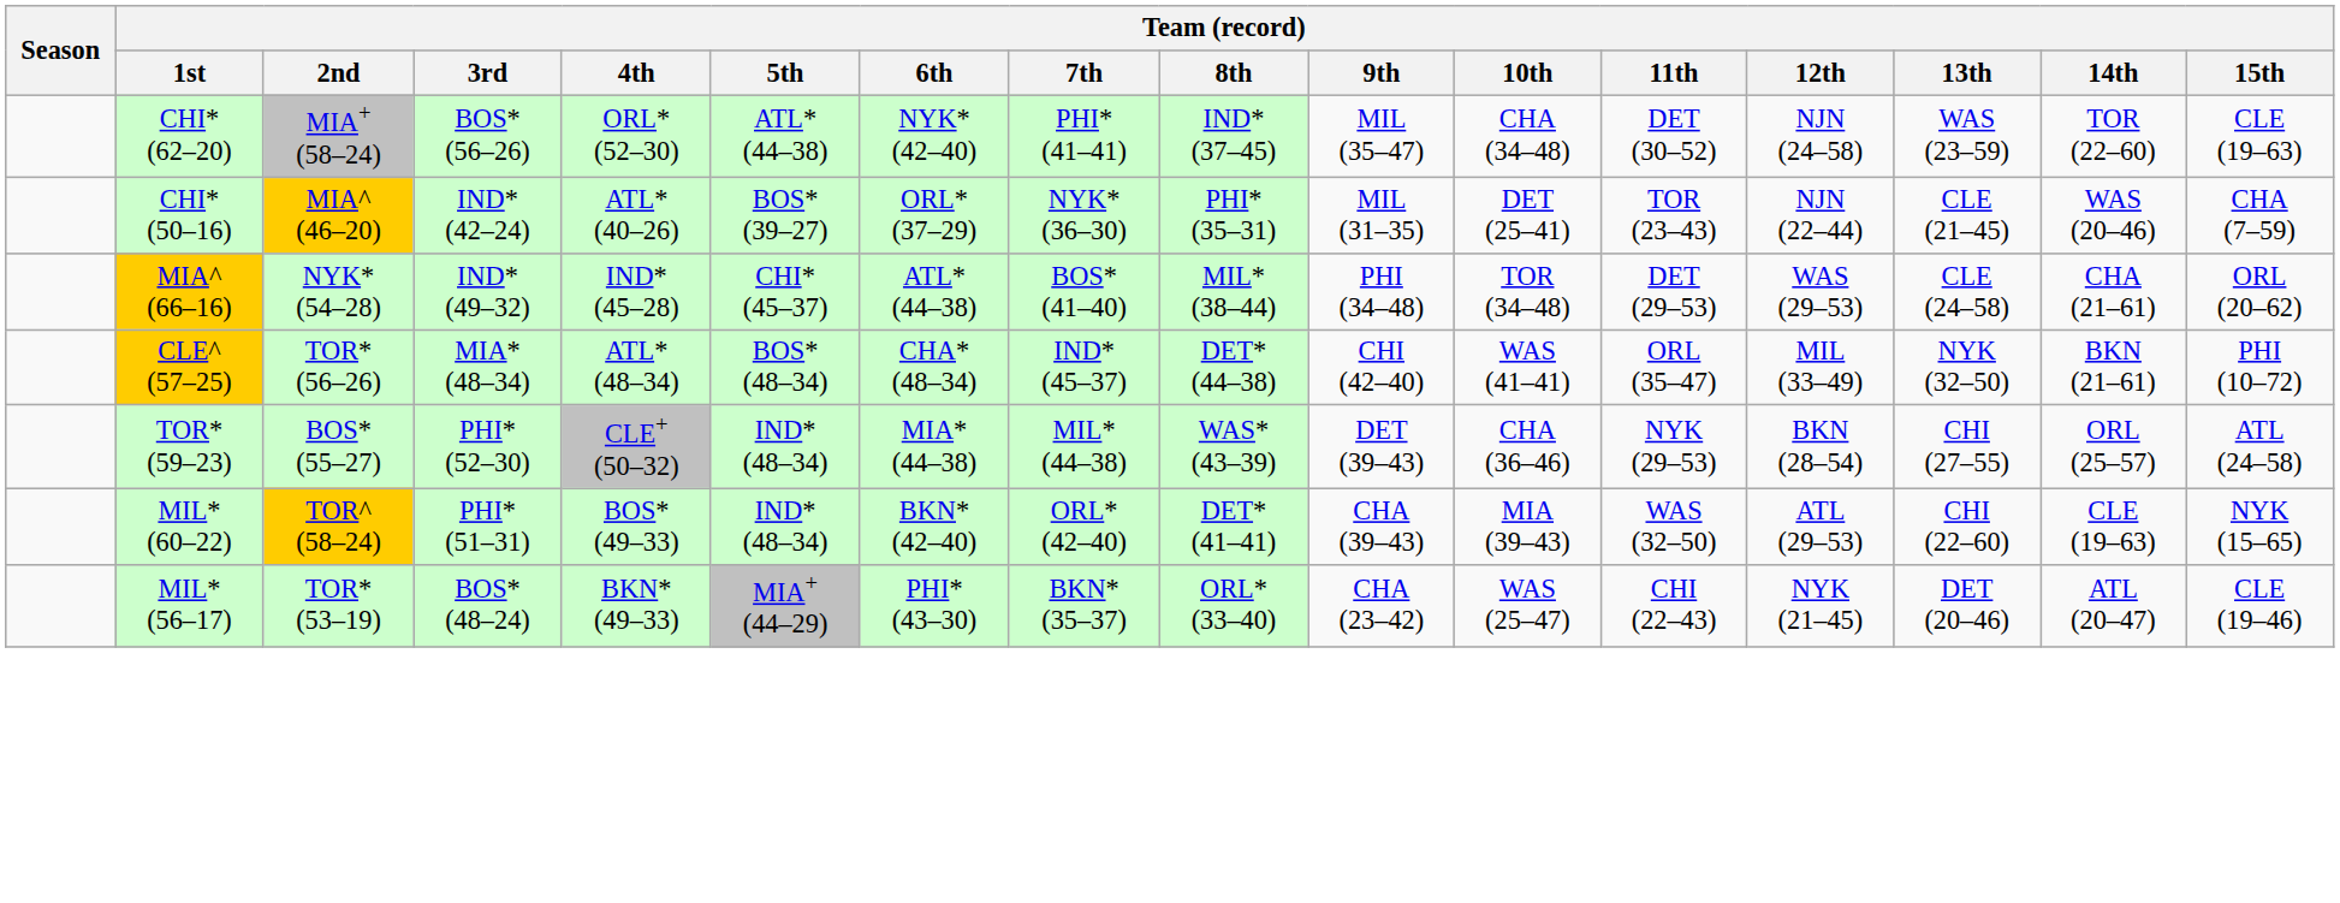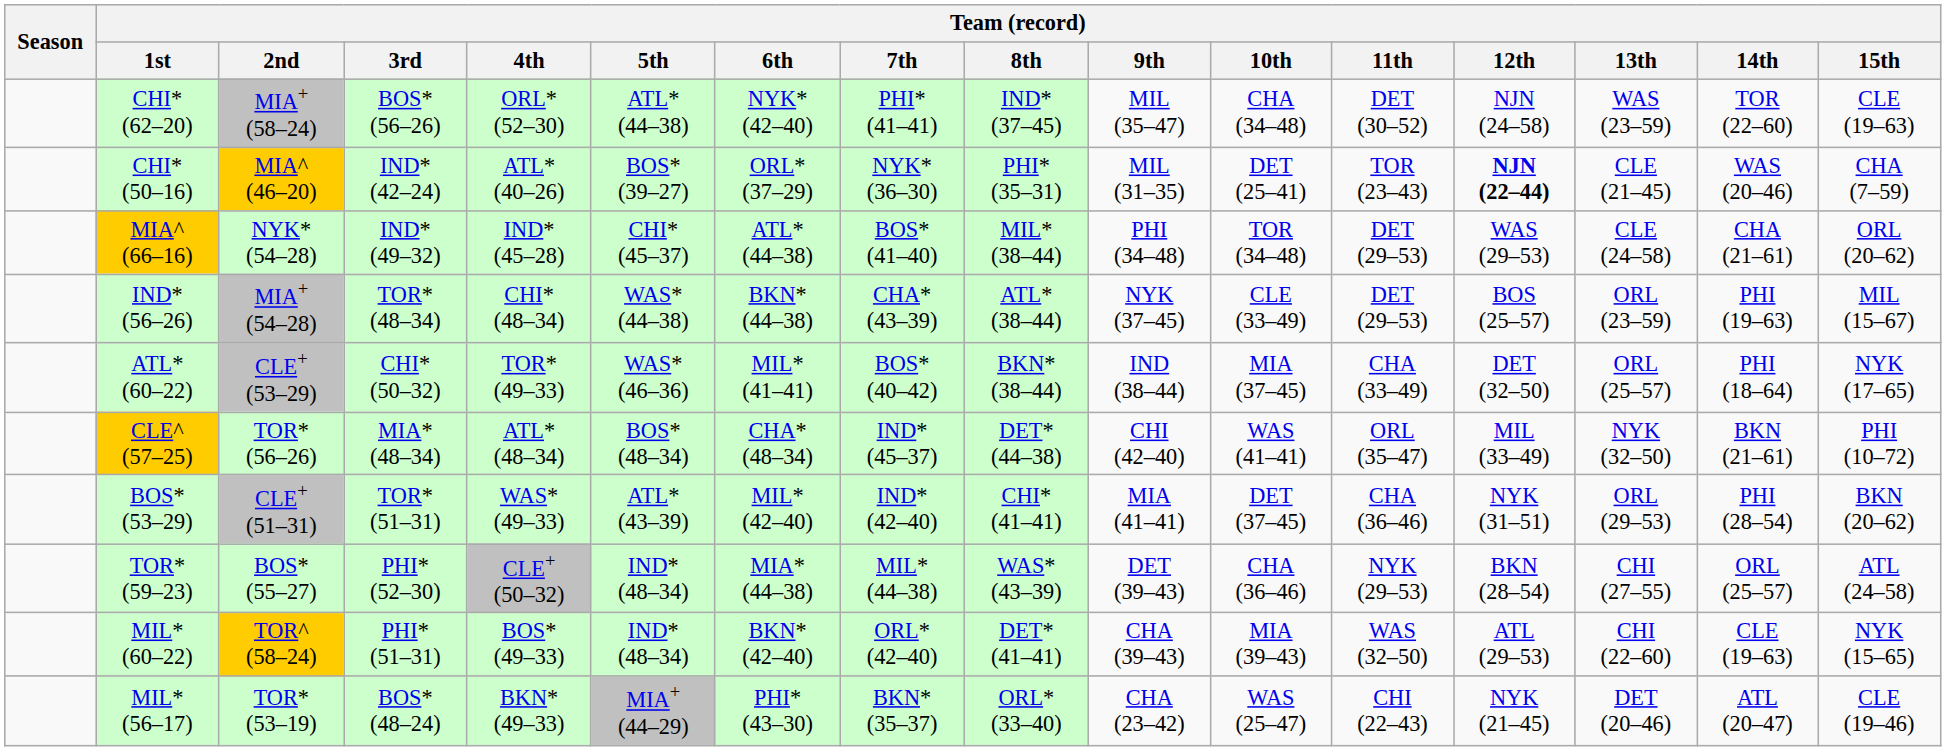 <table class="wikitable" style="text-align:center; font-size:90%">
 <tr>
 <th rowspan="2" width=55px>Season</th>
 <th colspan="15">Team (record)</th>
 </tr>
 <tr>
 <th width=85px>1st</th>
 <th width=85px>2nd</th>
 <th width=85px>3rd</th>
 <th width=85px>4th</th>
 <th width=85px>5th</th>
 <th width=85px>6th</th>
 <th width=85px>7th</th>
 <th width=85px>8th</th>
 <th width=85px>9th</th>
 <th width=85px>10th</th>
 <th width=85px>11th</th>
 <th width=85px>12th</th>
 <th width=85px>13th</th>
 <th width=85px>14th</th>
 <th width=85px>15th</th>
 </tr>
 <tr>
 <td></td>
 <td bgcolor=#CCFFCC><a href='#'>CHI</a>*<br>(62–20)</td>
 <td bgcolor=#C0C0C0><a href='#'>MIA</a><sup>+</sup><br>(58–24)</td>
 <td bgcolor=#CCFFCC><a href='#'>BOS</a>*<br>(56–26)</td>
 <td bgcolor=#CCFFCC><a href='#'>ORL</a>*<br>(52–30)</td>
 <td bgcolor=#CCFFCC><a href='#'>ATL</a>*<br>(44–38)</td>
 <td bgcolor=#CCFFCC><a href='#'>NYK</a>*<br>(42–40)</td>
 <td bgcolor=#CCFFCC><a href='#'>PHI</a>*<br>(41–41)</td>
 <td bgcolor=#CCFFCC><a href='#'>IND</a>*<br>(37–45)</td>
 <td><a href='#'>MIL</a><br>(35–47)</td>
 <td><a href='#'>CHA</a><br>(34–48)</td>
 <td><a href='#'>DET</a><br>(30–52)</td>
 <td><a href='#'>NJN</a><br>(24–58)</td>
 <td><a href='#'>WAS</a><br>(23–59)</td>
 <td><a href='#'>TOR</a><br>(22–60)</td>
 <td><a href='#'>CLE</a><br>(19–63)</td>
 </tr>
 <tr>
 <td></td>
 <td bgcolor=#CCFFCC><a href='#'>CHI</a>*<br>(50–16)</td>
 <td bgcolor=#FFCC00><a href='#'>MIA</a>^<br>(46–20)</td>
 <td bgcolor=#CCFFCC><a href='#'>IND</a>*<br>(42–24)</td>
 <td bgcolor=#CCFFCC><a href='#'>ATL</a>*<br>(40–26)</td>
 <td bgcolor=#CCFFCC><a href='#'>BOS</a>*<br>(39–27)</td>
 <td bgcolor=#CCFFCC><a href='#'>ORL</a>*<br>(37–29)</td>
 <td bgcolor=#CCFFCC><a href='#'>NYK</a>*<br>(36–30)</td>
 <td bgcolor=#CCFFCC><a href='#'>PHI</a>*<br>(35–31)</td>
 <td><a href='#'>MIL</a><br>(31–35)</td>
 <td><a href='#'>DET</a><br>(25–41)</td>
 <td><a href='#'>TOR</a><br>(23–43)</td>
-<td><a href='#'>NJN</a><br>(22–44)</td>
+<td><strong><a href='#'>NJN</a><br>(22–44)</strong></td>
 <td><a href='#'>CLE</a><br>(21–45)</td>
 <td><a href='#'>WAS</a><br>(20–46)</td>
 <td><a href='#'>CHA</a><br>(7–59)</td>
 </tr>
 <tr>
 <td></td>
 <td bgcolor=#FFCC00><a href='#'>MIA</a>^<br>(66–16)</td>
 <td bgcolor=#CCFFCC><a href='#'>NYK</a>*<br>(54–28)</td>
 <td bgcolor=#CCFFCC><a href='#'>IND</a>*<br>(49–32)</td>
 <td bgcolor=#CCFFCC><a href='#'>IND</a>*<br>(45–28)</td>
 <td bgcolor=#CCFFCC><a href='#'>CHI</a>*<br>(45–37)</td>
 <td bgcolor=#CCFFCC><a href='#'>ATL</a>*<br>(44–38)</td>
 <td bgcolor=#CCFFCC><a href='#'>BOS</a>*<br>(41–40)</td>
 <td bgcolor=#CCFFCC><a href='#'>MIL</a>*<br>(38–44)</td>
 <td><a href='#'>PHI</a><br>(34–48)</td>
 <td><a href='#'>TOR</a><br>(34–48)</td>
 <td><a href='#'>DET</a><br>(29–53)</td>
 <td><a href='#'>WAS</a><br>(29–53)</td>
 <td><a href='#'>CLE</a><br>(24–58)</td>
 <td><a href='#'>CHA</a><br>(21–61)</td>
 <td><a href='#'>ORL</a><br>(20–62)</td>
 </tr>
 <tr>
 <td></td>
+<td bgcolor=#CCFFCC><a href='#'>IND</a>*<br>(56–26)</td>
+<td bgcolor=#C0C0C0><a href='#'>MIA</a><sup>+</sup><br>(54–28)</td>
+<td bgcolor=#CCFFCC><a href='#'>TOR</a>*<br>(48–34)</td>
+<td bgcolor=#CCFFCC><a href='#'>CHI</a>*<br>(48–34)</td>
+<td bgcolor=#CCFFCC><a href='#'>WAS</a>*<br>(44–38)</td>
+<td bgcolor=#CCFFCC><a href='#'>BKN</a>*<br>(44–38)</td>
+<td bgcolor=#CCFFCC><a href='#'>CHA</a>*<br>(43–39)</td>
+<td bgcolor=#CCFFCC><a href='#'>ATL</a>*<br>(38–44)</td>
+<td><a href='#'>NYK</a><br>(37–45)</td>
+<td><a href='#'>CLE</a><br>(33–49)</td>
+<td><a href='#'>DET</a><br>(29–53)</td>
+<td><a href='#'>BOS</a><br>(25–57)</td>
+<td><a href='#'>ORL</a><br>(23–59)</td>
+<td><a href='#'>PHI</a><br>(19–63)</td>
+<td><a href='#'>MIL</a><br>(15–67)</td>
+</tr>
+<tr>
+<td></td>
+<td bgcolor=#CCFFCC><a href='#'>ATL</a>*<br>(60–22)</td>
+<td bgcolor=#C0C0C0><a href='#'>CLE</a><sup>+</sup><br>(53–29)</td>
+<td bgcolor=#CCFFCC><a href='#'>CHI</a>*<br>(50–32)</td>
+<td bgcolor=#CCFFCC><a href='#'>TOR</a>*<br>(49–33)</td>
+<td bgcolor=#CCFFCC><a href='#'>WAS</a>*<br>(46–36)</td>
+<td bgcolor=#CCFFCC><a href='#'>MIL</a>*<br>(41–41)</td>
+<td bgcolor=#CCFFCC><a href='#'>BOS</a>*<br>(40–42)</td>
+<td bgcolor=#CCFFCC><a href='#'>BKN</a>*<br>(38–44)</td>
+<td><a href='#'>IND</a><br>(38–44)</td>
+<td><a href='#'>MIA</a><br>(37–45)</td>
+<td><a href='#'>CHA</a><br>(33–49)</td>
+<td><a href='#'>DET</a><br>(32–50)</td>
+<td><a href='#'>ORL</a><br>(25–57)</td>
+<td><a href='#'>PHI</a><br>(18–64)</td>
+<td><a href='#'>NYK</a><br>(17–65)</td>
+</tr>
+<tr>
+<td></td>
 <td bgcolor=#FFCC00><a href='#'>CLE</a>^<br>(57–25)</td>
 <td bgcolor=#CCFFCC><a href='#'>TOR</a>*<br>(56–26)</td>
 <td bgcolor=#CCFFCC><a href='#'>MIA</a>*<br>(48–34)</td>
 <td bgcolor=#CCFFCC><a href='#'>ATL</a>*<br>(48–34)</td>
 <td bgcolor=#CCFFCC><a href='#'>BOS</a>*<br>(48–34)</td>
 <td bgcolor=#CCFFCC><a href='#'>CHA</a>*<br>(48–34)</td>
 <td bgcolor=#CCFFCC><a href='#'>IND</a>*<br>(45–37)</td>
 <td bgcolor=#CCFFCC><a href='#'>DET</a>*<br>(44–38)</td>
 <td><a href='#'>CHI</a><br>(42–40)</td>
 <td><a href='#'>WAS</a><br>(41–41)</td>
 <td><a href='#'>ORL</a><br>(35–47)</td>
 <td><a href='#'>MIL</a><br>(33–49)</td>
 <td><a href='#'>NYK</a><br>(32–50)</td>
 <td><a href='#'>BKN</a><br>(21–61)</td>
 <td><a href='#'>PHI</a><br>(10–72)</td>
+</tr>
+<tr>
+<td></td>
+<td bgcolor=#CCFFCC><a href='#'>BOS</a>*<br>(53–29)</td>
+<td bgcolor=#C0C0C0><a href='#'>CLE</a><sup>+</sup><br>(51–31)</td>
+<td bgcolor=#CCFFCC><a href='#'>TOR</a>*<br>(51–31)</td>
+<td bgcolor=#CCFFCC><a href='#'>WAS</a>*<br>(49–33)</td>
+<td bgcolor=#CCFFCC><a href='#'>ATL</a>*<br>(43–39)</td>
+<td bgcolor=#CCFFCC><a href='#'>MIL</a>*<br>(42–40)</td>
+<td bgcolor=#CCFFCC><a href='#'>IND</a>*<br>(42–40)</td>
+<td bgcolor=#CCFFCC><a href='#'>CHI</a>*<br>(41–41)</td>
+<td><a href='#'>MIA</a><br>(41–41)</td>
+<td><a href='#'>DET</a><br>(37–45)</td>
+<td><a href='#'>CHA</a><br>(36–46)</td>
+<td><a href='#'>NYK</a><br>(31–51)</td>
+<td><a href='#'>ORL</a><br>(29–53)</td>
+<td><a href='#'>PHI</a><br>(28–54)</td>
+<td><a href='#'>BKN</a><br>(20–62)</td>
 </tr>
 <tr>
 <td></td>
 <td bgcolor=#CCFFCC><a href='#'>TOR</a>*<br>(59–23)</td>
 <td bgcolor=#CCFFCC><a href='#'>BOS</a>*<br>(55–27)</td>
 <td bgcolor=#CCFFCC><a href='#'>PHI</a>*<br>(52–30)</td>
 <td bgcolor=#C0C0C0><a href='#'>CLE</a><sup>+</sup><br>(50–32)</td>
 <td bgcolor=#CCFFCC><a href='#'>IND</a>*<br>(48–34)</td>
 <td bgcolor=#CCFFCC><a href='#'>MIA</a>*<br>(44–38)</td>
 <td bgcolor=#CCFFCC><a href='#'>MIL</a>*<br>(44–38)</td>
 <td bgcolor=#CCFFCC><a href='#'>WAS</a>*<br>(43–39)</td>
 <td><a href='#'>DET</a><br>(39–43)</td>
 <td><a href='#'>CHA</a><br>(36–46)</td>
 <td><a href='#'>NYK</a><br>(29–53)</td>
 <td><a href='#'>BKN</a><br>(28–54)</td>
 <td><a href='#'>CHI</a><br>(27–55)</td>
 <td><a href='#'>ORL</a><br>(25–57)</td>
 <td><a href='#'>ATL</a><br>(24–58)</td>
 </tr>
 <tr>
 <td></td>
 <td bgcolor=#CCFFCC><a href='#'>MIL</a>*<br>(60–22)</td>
 <td bgcolor=#FFCC00><a href='#'>TOR</a>^<br>(58–24)</td>
 <td bgcolor=#CCFFCC><a href='#'>PHI</a>*<br>(51–31)</td>
 <td bgcolor=#CCFFCC><a href='#'>BOS</a>*<br>(49–33)</td>
 <td bgcolor=#CCFFCC><a href='#'>IND</a>*<br>(48–34)</td>
 <td bgcolor=#CCFFCC><a href='#'>BKN</a>*<br>(42–40)</td>
 <td bgcolor=#CCFFCC><a href='#'>ORL</a>*<br>(42–40)</td>
 <td bgcolor=#CCFFCC><a href='#'>DET</a>*<br>(41–41)</td>
 <td><a href='#'>CHA</a><br>(39–43)</td>
 <td><a href='#'>MIA</a><br>(39–43)</td>
 <td><a href='#'>WAS</a><br>(32–50)</td>
 <td><a href='#'>ATL</a><br>(29–53)</td>
 <td><a href='#'>CHI</a><br>(22–60)</td>
 <td><a href='#'>CLE</a><br>(19–63)</td>
 <td><a href='#'>NYK</a><br>(15–65)</td>
 </tr>
 <tr>
 <td></td>
 <td bgcolor=#CCFFCC><a href='#'>MIL</a>*<br>(56–17)</td>
 <td bgcolor=#CCFFCC><a href='#'>TOR</a>*<br>(53–19)</td>
 <td bgcolor=#CCFFCC><a href='#'>BOS</a>*<br>(48–24)</td>
 <td bgcolor=#CCFFCC><a href='#'>BKN</a>*<br>(49–33)</td>
 <td bgcolor=#C0C0C0><a href='#'>MIA</a><sup>+</sup><br>(44–29)</td>
 <td bgcolor=#CCFFCC><a href='#'>PHI</a>*<br>(43–30)</td>
 <td bgcolor=#CCFFCC><a href='#'>BKN</a>*<br>(35–37)</td>
 <td bgcolor=#CCFFCC><a href='#'>ORL</a>*<br>(33–40)</td>
 <td><a href='#'>CHA</a><br>(23–42)</td>
 <td><a href='#'>WAS</a><br>(25–47)</td>
 <td><a href='#'>CHI</a><br>(22–43)</td>
 <td><a href='#'>NYK</a><br>(21–45)</td>
 <td><a href='#'>DET</a><br>(20–46)</td>
 <td><a href='#'>ATL</a><br>(20–47)</td>
 <td><a href='#'>CLE</a><br>(19–46)</td>
 </tr>
 </table>
